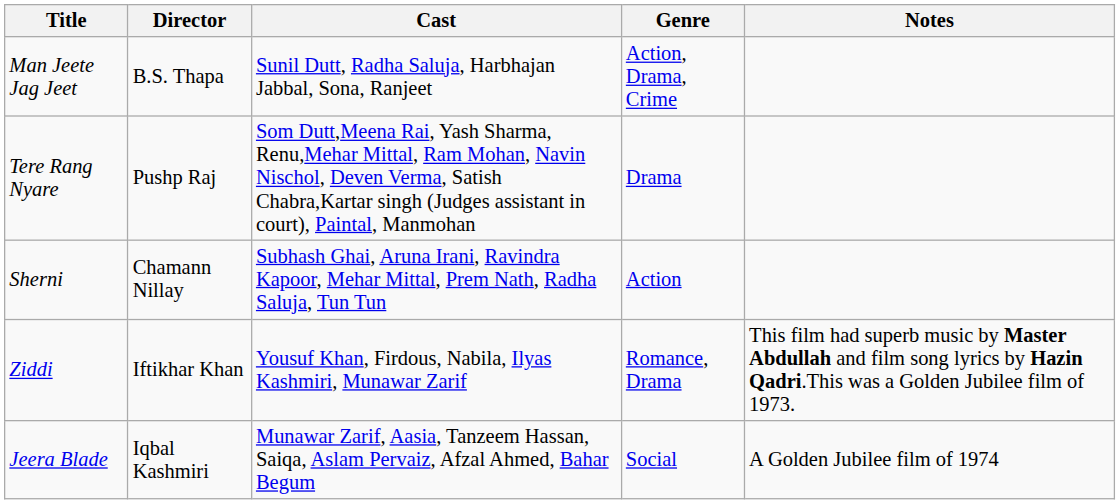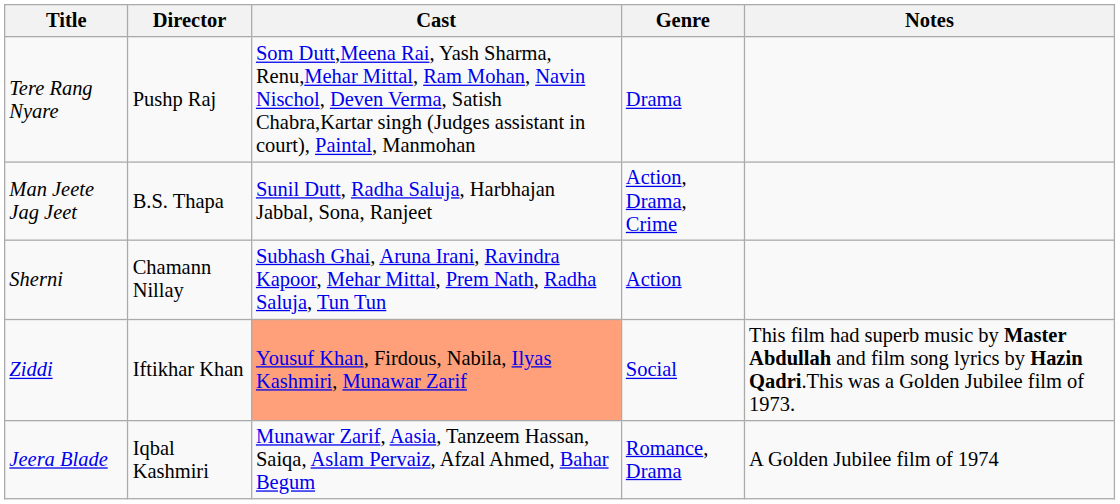 <table class="wikitable">
 <tr>
 <th width=10%>Title</th>
 <th width=10%>Director</th>
 <th width=30%>Cast</th>
 <th width=10%>Genre</th>
 <th width=30%>Notes</th>
 </tr>
 <tr>
+<td><em>Tere Rang Nyare</em></td>
+<td>Pushp Raj</td>
+<td><a href='#'>Som Dutt</a>,<a href='#'>Meena Rai</a>, Yash Sharma, Renu,<a href='#'>Mehar Mittal</a>, <a href='#'>Ram Mohan</a>, <a href='#'>Navin Nischol</a>, <a href='#'>Deven Verma</a>, Satish Chabra,Kartar singh (Judges assistant in court), <a href='#'>Paintal</a>, Manmohan</td>
+<td><a href='#'>Drama</a></td>
+<td></td>
+</tr>
+<tr>
 <td><em>Man Jeete Jag Jeet</em></td>
 <td>B.S. Thapa</td>
 <td><a href='#'>Sunil Dutt</a>, <a href='#'>Radha Saluja</a>, Harbhajan Jabbal, Sona, Ranjeet</td>
 <td><a href='#'>Action</a>, <a href='#'>Drama</a>, <a href='#'>Crime</a></td>
-<td></td>
-</tr>
-<tr>
-<td><em>Tere Rang Nyare</em></td>
-<td>Pushp Raj</td>
-<td><a href='#'>Som Dutt</a>,<a href='#'>Meena Rai</a>, Yash Sharma, Renu,<a href='#'>Mehar Mittal</a>, <a href='#'>Ram Mohan</a>, <a href='#'>Navin Nischol</a>, <a href='#'>Deven Verma</a>, Satish Chabra,Kartar singh (Judges assistant in court), <a href='#'>Paintal</a>, Manmohan</td>
-<td><a href='#'>Drama</a></td>
 <td></td>
 </tr>
 <tr>
 <td><em>Sherni</em></td>
 <td>Chamann Nillay</td>
 <td><a href='#'>Subhash Ghai</a>, <a href='#'>Aruna Irani</a>, <a href='#'>Ravindra Kapoor</a>, <a href='#'>Mehar Mittal</a>, <a href='#'>Prem Nath</a>, <a href='#'>Radha Saluja</a>, <a href='#'>Tun Tun</a></td>
 <td><a href='#'>Action</a></td>
 <td></td>
 </tr>
 <tr>
 <td><em><a href='#'>Ziddi</a></em></td>
 <td>Iftikhar Khan</td>
-<td><a href='#'>Yousuf Khan</a>, Firdous, Nabila, <a href='#'>Ilyas Kashmiri</a>, <a href='#'>Munawar Zarif</a></td>
-<td><a href='#'>Romance</a>, <a href='#'>Drama</a></td>
+<td style="background: lightsalmon;"><a href='#'>Yousuf Khan</a>, Firdous, Nabila, <a href='#'>Ilyas Kashmiri</a>, <a href='#'>Munawar Zarif</a></td>
+<td><a href='#'>Social</a></td>
 <td>This film had superb music by <strong>Master Abdullah</strong> and film song lyrics by <strong>Hazin Qadri</strong>.This was a Golden Jubilee film of 1973.</td>
 </tr>
 <tr>
 <td><em><a href='#'>Jeera Blade</a></em></td>
 <td>Iqbal Kashmiri</td>
 <td><a href='#'>Munawar Zarif</a>, <a href='#'>Aasia</a>, Tanzeem Hassan, Saiqa, <a href='#'>Aslam Pervaiz</a>, Afzal Ahmed, <a href='#'>Bahar Begum</a></td>
-<td><a href='#'>Social</a></td>
+<td><a href='#'>Romance</a>, <a href='#'>Drama</a></td>
 <td>A Golden Jubilee film of 1974</td>
 </tr>
 </table>
